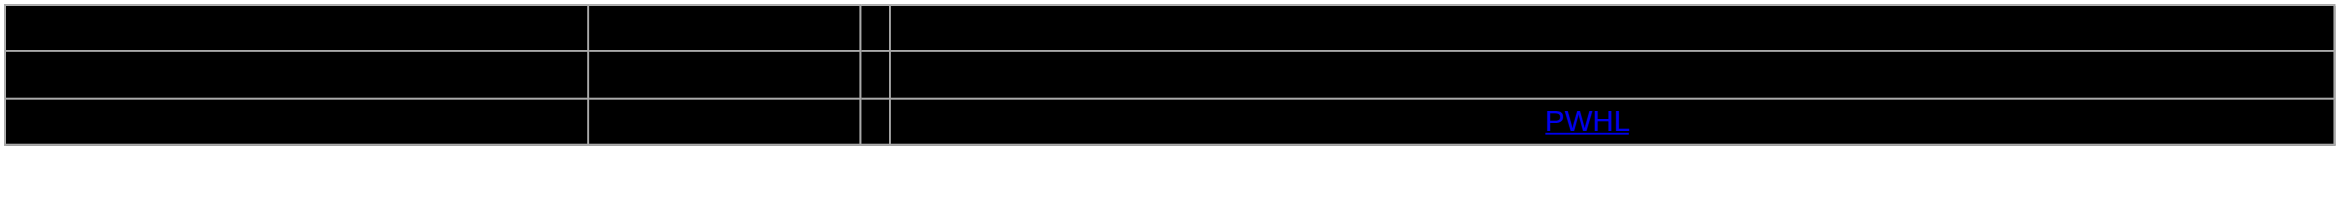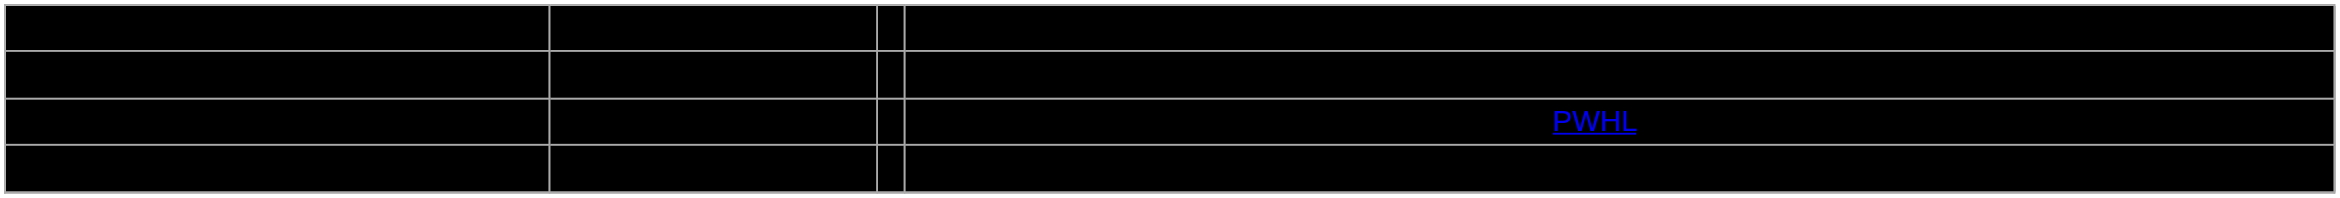 <table class="wikitable" width="80%">
 <tr align="center" bgcolor=" ">
 <td>Genevieve Bannon</td>
 <td>Forward</td>
 <td></td>
 <td>Played at Ontario Hockey Academy</td>
 </tr>
 <tr align="center" bgcolor=" ">
 <td>Jessica Gillham</td>
-<td>Forward</td>
+<td>Defense</td>
 <td></td>
 <td>Member of North Bay Ice Boltz</td>
 </tr>
 <tr align="center" bgcolor=" ">
 <td>Corie Jacobson</td>
-<td>Defense</td>
+<td>Forward</td>
 <td></td>
 <td>Competed with the <a href='#'>PWHL</a>’s Aurora Panthers club</td>
 </tr>
 <tr align="center" bgcolor=" ">
+<td>McKenzie Johnson</td>
+<td>Goaltender</td>
+<td></td>
+<td>Competed at Eden Prairie High School in Minnesota</td>
+</tr>
+<tr align="center" bgcolor=" ">
 </tr>
 </table>
